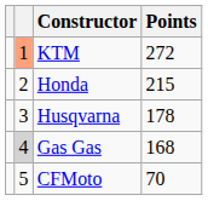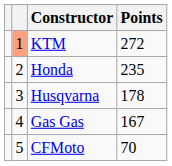 <table class="wikitable" style="font-size: 95%;">
 <tr>
 <th></th>
 <th></th>
 <th>Constructor</th>
 <th>Points</th>
 </tr>
 <tr>
 <td></td>
 <td align=center style="background: lightsalmon;">1</td>
 <td> <a href='#'>KTM</a></td>
 <td align=left>272</td>
 </tr>
 <tr>
 <td></td>
 <td align=center>2</td>
 <td> <a href='#'>Honda</a></td>
-<td align=left>215</td>
+<td align=left>235</td>
 </tr>
 <tr>
 <td></td>
 <td align=center>3</td>
 <td> <a href='#'>Husqvarna</a></td>
 <td align=left>178</td>
 </tr>
 <tr>
 <td></td>
-<td align=center style="background: lightgrey;">4</td>
+<td align=center>4</td>
 <td> <a href='#'>Gas Gas</a></td>
-<td align=left>168</td>
+<td align=left>167</td>
 </tr>
 <tr>
 <td></td>
 <td align=center>5</td>
 <td> <a href='#'>CFMoto</a></td>
 <td align=left>70</td>
 </tr>
 </table>
